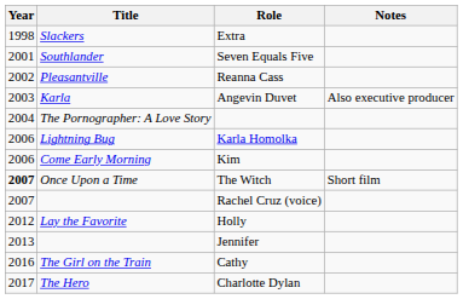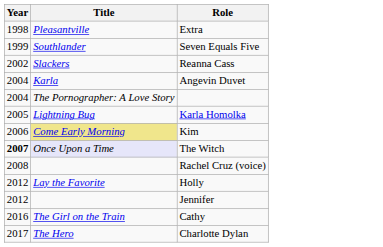 <table class="wikitable sortable">
 <tr>
 <th>Year</th>
 <th>Title</th>
 <th>Role</th>
-<th class="unsortable">Notes</th>
 </tr>
 <tr>
 <td>1998</td>
-<td><em><a href='#'>Slackers</a></em></td>
+<td><em><a href='#'>Pleasantville</a></em></td>
 <td>Extra</td>
-<td></td>
 </tr>
 <tr>
-<td>2001</td>
+<td>1999</td>
 <td><em><a href='#'>Southlander</a></em></td>
 <td>Seven Equals Five</td>
-<td></td>
 </tr>
 <tr>
 <td>2002</td>
-<td><em><a href='#'>Pleasantville</a></em></td>
+<td><em><a href='#'>Slackers</a></em></td>
 <td>Reanna Cass</td>
-<td></td>
 </tr>
 <tr>
-<td>2003</td>
+<td>2004</td>
 <td><em><a href='#'>Karla</a></em></td>
 <td>Angevin Duvet</td>
-<td>Also executive producer</td>
 </tr>
 <tr>
 <td>2004</td>
 <td><em>The Pornographer: A Love Story</em></td>
 <td></td>
-<td></td>
+</tr>
+<tr>
+<td>2005</td>
+<td><em><a href='#'>Lightning Bug</a></em></td>
+<td><a href='#'>Karla Homolka</a></td>
 </tr>
 <tr>
 <td>2006</td>
-<td><em><a href='#'>Lightning Bug</a></em></td>
-<td><a href='#'>Karla Homolka</a></td>
-<td></td>
-</tr>
-<tr>
-<td>2006</td>
-<td><em><a href='#'>Come Early Morning</a></em></td>
+<td style="background: khaki;"><em><a href='#'>Come Early Morning</a></em></td>
 <td>Kim</td>
-<td></td>
 </tr>
 <tr>
 <td><strong>2007</strong></td>
-<td><em>Once Upon a Time</em></td>
+<td style="background: lavender;"><em>Once Upon a Time</em></td>
 <td>The Witch</td>
-<td>Short film</td>
 </tr>
 <tr>
-<td>2007</td>
+<td>2008</td>
 <td><em></em></td>
 <td>Rachel Cruz (voice)</td>
-<td></td>
 </tr>
 <tr>
 <td>2012</td>
 <td><em><a href='#'>Lay the Favorite</a></em></td>
 <td>Holly</td>
-<td></td>
 </tr>
 <tr>
-<td>2013</td>
+<td>2012</td>
 <td><em></em></td>
 <td>Jennifer</td>
-<td></td>
 </tr>
 <tr>
 <td>2016</td>
 <td><em><a href='#'>The Girl on the Train</a></em></td>
 <td>Cathy</td>
-<td></td>
 </tr>
 <tr>
 <td>2017</td>
 <td><em><a href='#'>The Hero</a></em></td>
 <td>Charlotte Dylan</td>
-<td></td>
 </tr>
 </table>
